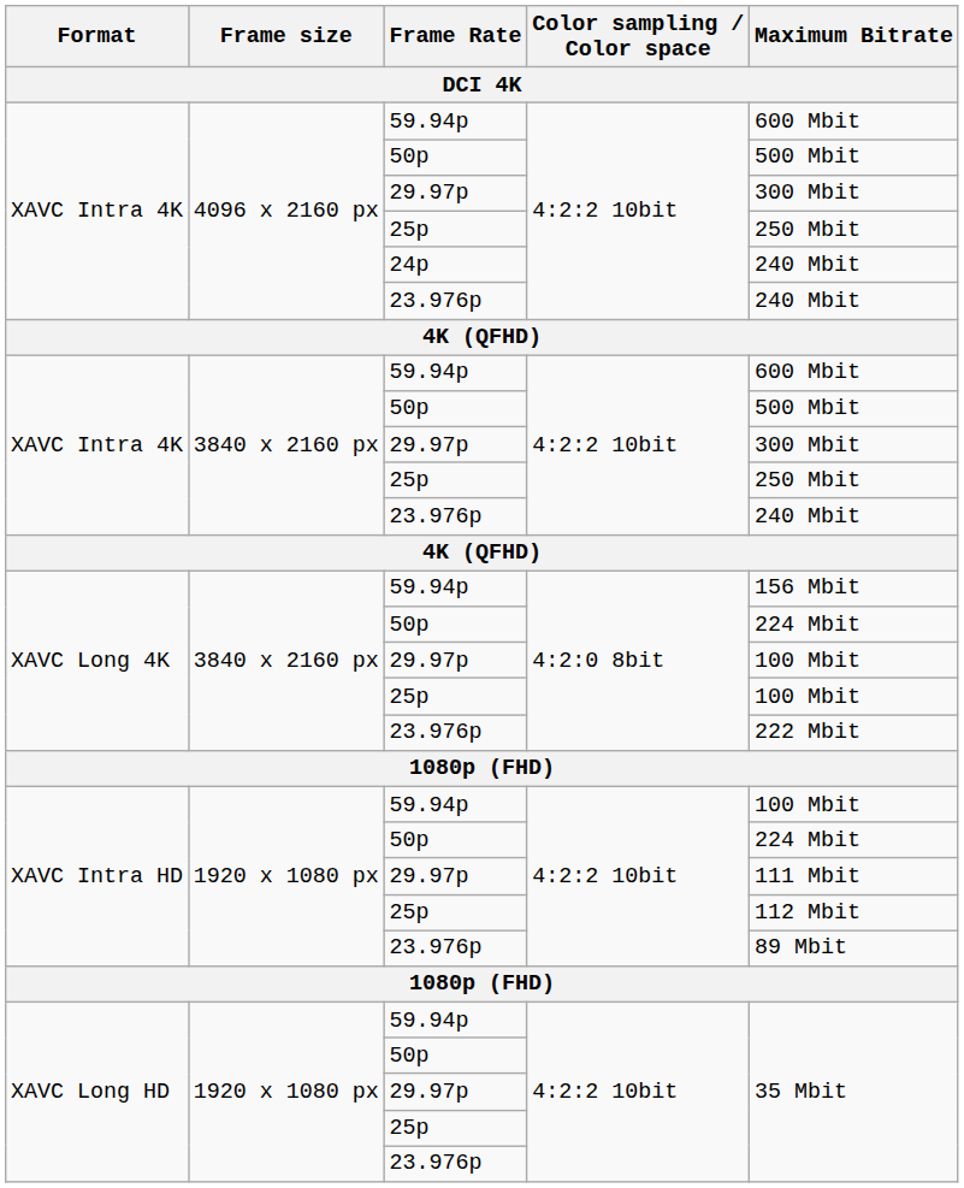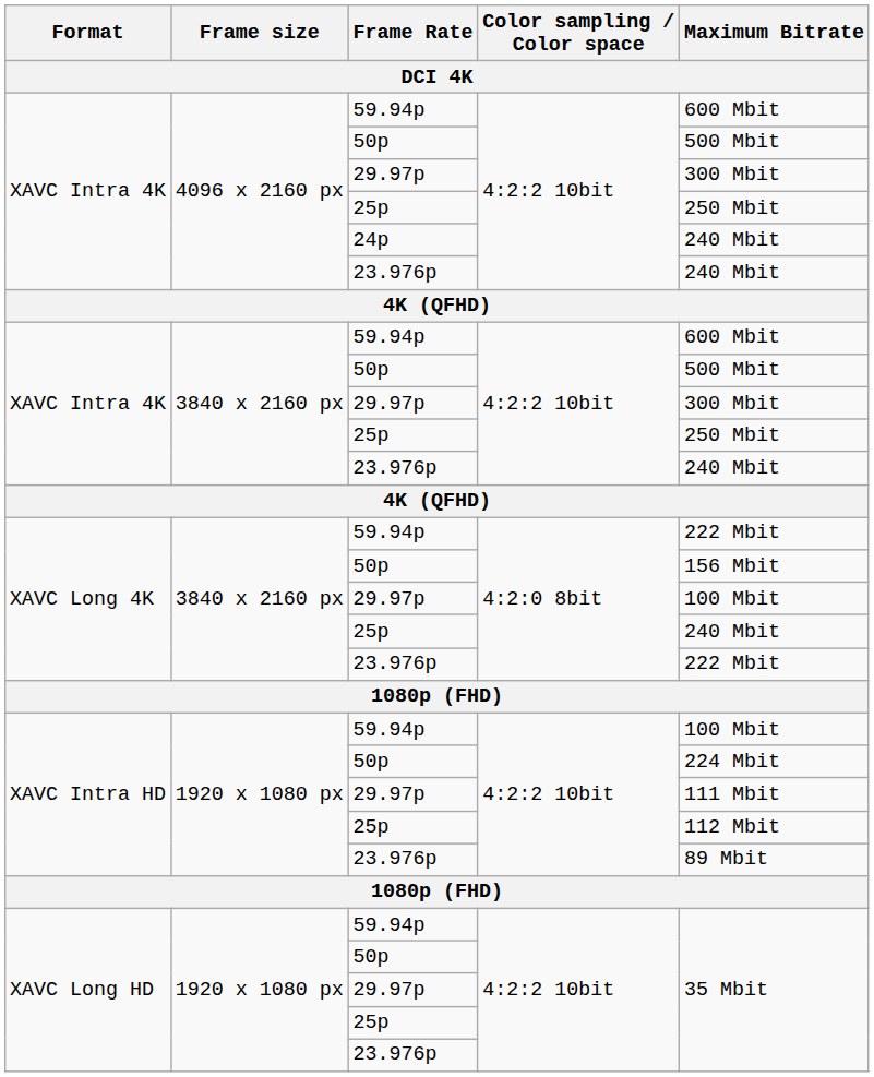 <table class="wikitable sortable">
 <tr>
 <th>Format</th>
 <th>Frame size</th>
 <th>Frame Rate</th>
 <th>Color sampling /<br>Color space</th>
 <th>Maximum Bitrate</th>
 </tr>
 <tr>
 <th colspan="5">DCI 4K</th>
 </tr>
 <tr>
 <td rowspan="6">XAVC Intra 4K</td>
 <td rowspan="6">4096 x 2160 px</td>
 <td>59.94p</td>
 <td rowspan="6">4:2:2 10bit</td>
 <td>600 Mbit</td>
 </tr>
 <tr>
 <td>50p</td>
 <td>500 Mbit</td>
 </tr>
 <tr>
 <td>29.97p</td>
 <td>300 Mbit</td>
 </tr>
 <tr>
 <td>25p</td>
 <td>250 Mbit</td>
 </tr>
 <tr>
 <td>24p</td>
 <td>240 Mbit</td>
 </tr>
 <tr>
 <td>23.976p</td>
 <td>240 Mbit</td>
 </tr>
 <tr>
 <th colspan="5">4K (QFHD)</th>
 </tr>
 <tr>
 <td rowspan="5">XAVC Intra 4K</td>
 <td rowspan="5">3840 x 2160 px</td>
 <td>59.94p</td>
 <td rowspan="5">4:2:2 10bit</td>
 <td>600 Mbit</td>
 </tr>
 <tr>
 <td>50p</td>
 <td>500 Mbit</td>
 </tr>
 <tr>
 <td>29.97p</td>
 <td>300 Mbit</td>
 </tr>
 <tr>
 <td>25p</td>
 <td>250 Mbit</td>
 </tr>
 <tr>
 <td>23.976p</td>
 <td>240 Mbit</td>
 </tr>
 <tr>
 <th colspan="5">4K (QFHD)</th>
 </tr>
 <tr>
 <td rowspan="5">XAVC Long 4K</td>
 <td rowspan="5">3840 x 2160 px</td>
 <td>59.94p</td>
 <td rowspan="5">4:2:0 8bit</td>
-<td>156 Mbit</td>
+<td>222 Mbit</td>
 </tr>
 <tr>
 <td>50p</td>
-<td>224 Mbit</td>
+<td>156 Mbit</td>
 </tr>
 <tr>
 <td>29.97p</td>
 <td>100 Mbit</td>
 </tr>
 <tr>
 <td>25p</td>
-<td>100 Mbit</td>
+<td>240 Mbit</td>
 </tr>
 <tr>
 <td>23.976p</td>
 <td>222 Mbit</td>
 </tr>
 <tr>
 <th colspan="5">1080p (FHD)</th>
 </tr>
 <tr>
 <td rowspan="5">XAVC Intra HD</td>
 <td rowspan="5">1920 x 1080 px</td>
 <td>59.94p</td>
 <td rowspan="5">4:2:2 10bit</td>
 <td>100 Mbit</td>
 </tr>
 <tr>
 <td>50p</td>
 <td>224 Mbit</td>
 </tr>
 <tr>
 <td>29.97p</td>
 <td>111 Mbit</td>
 </tr>
 <tr>
 <td>25p</td>
 <td>112 Mbit</td>
 </tr>
 <tr>
 <td>23.976p</td>
 <td>89 Mbit</td>
 </tr>
 <tr>
 <th colspan="5">1080p (FHD)</th>
 </tr>
 <tr>
 <td rowspan="5">XAVC Long HD</td>
 <td rowspan="5">1920 x 1080 px</td>
 <td>59.94p</td>
 <td rowspan="5">4:2:2 10bit</td>
 <td rowspan="5">35 Mbit</td>
 </tr>
 <tr>
 <td>50p</td>
 </tr>
 <tr>
 <td>29.97p</td>
 </tr>
 <tr>
 <td>25p</td>
 </tr>
 <tr>
 <td>23.976p</td>
 </tr>
 </table>
